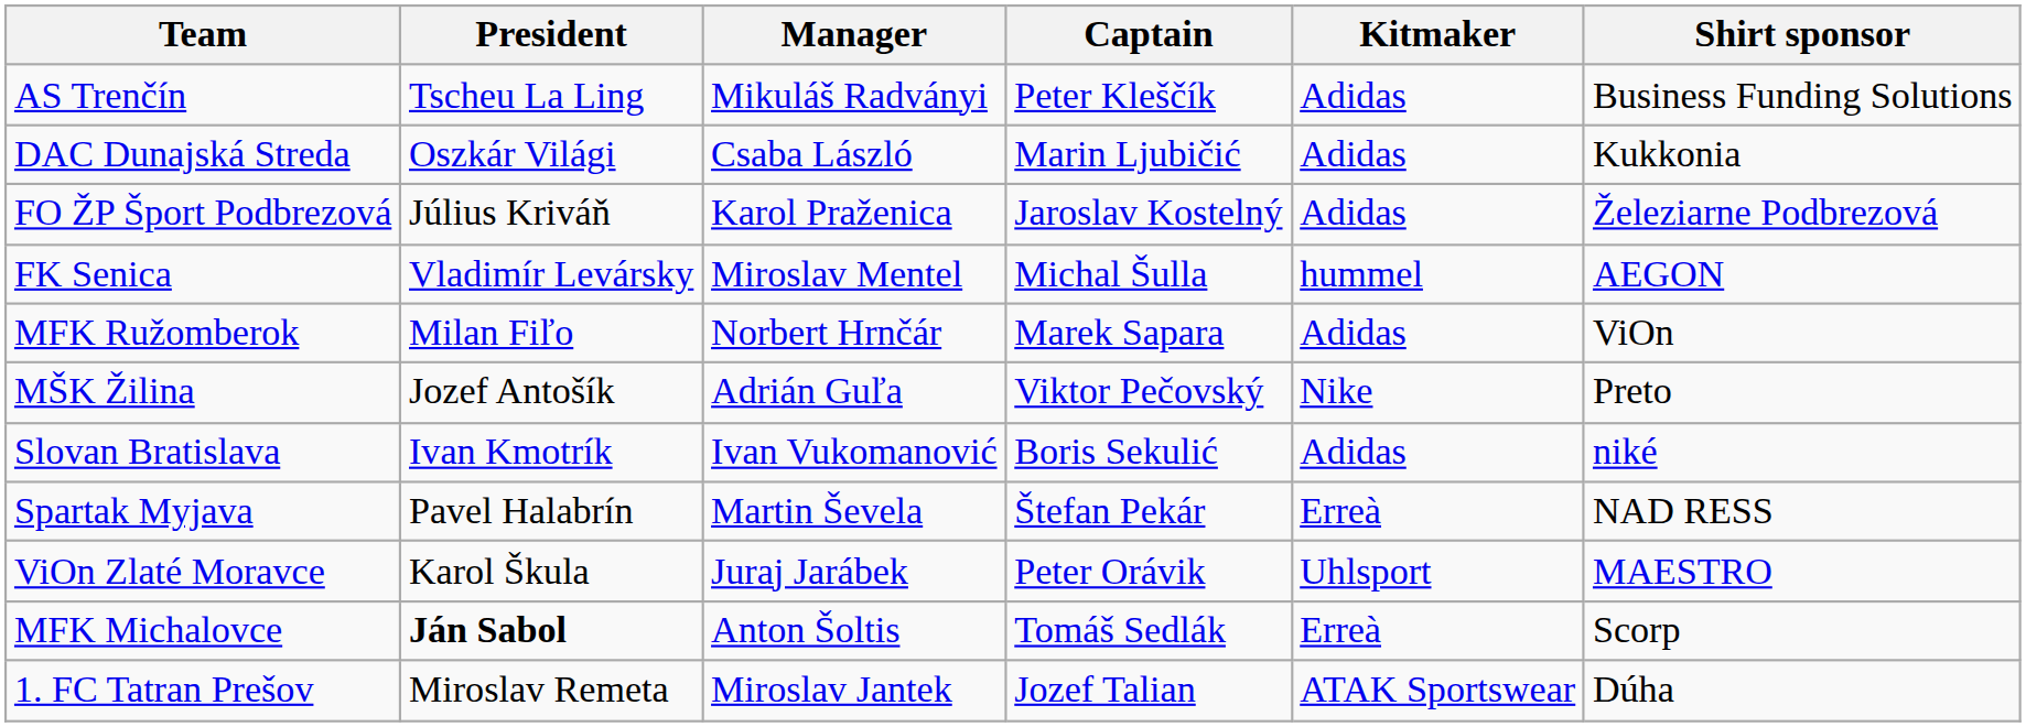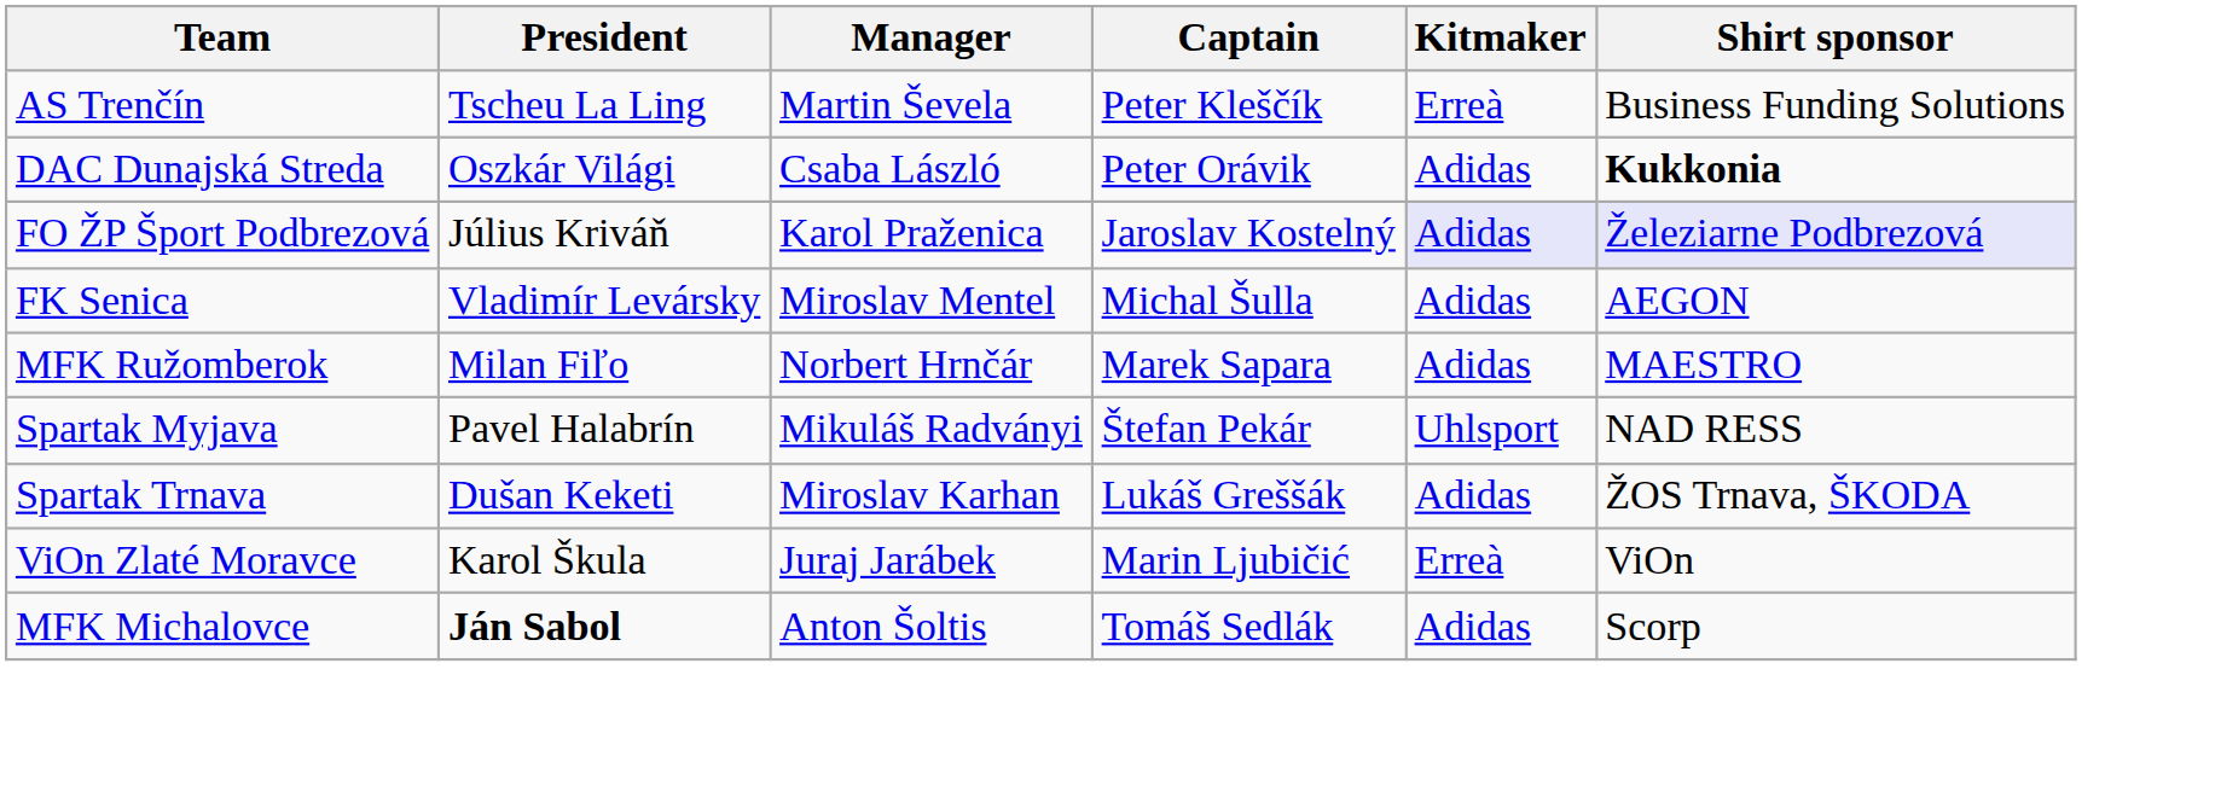 <table class="wikitable sortable" style="text-align: left;">
 <tr>
 <th>Team</th>
 <th>President</th>
 <th>Manager</th>
 <th>Captain</th>
 <th>Kitmaker</th>
 <th>Shirt sponsor</th>
 </tr>
 <tr>
 <td><a href='#'>AS Trenčín</a></td>
 <td> <a href='#'>Tscheu La Ling</a></td>
-<td> <a href='#'>Mikuláš Radványi</a></td>
+<td> <a href='#'>Martin Ševela</a></td>
 <td> <a href='#'>Peter Kleščík</a></td>
-<td><a href='#'>Adidas</a></td>
+<td><a href='#'>Erreà</a></td>
 <td>Business Funding Solutions</td>
 </tr>
 <tr>
 <td><a href='#'>DAC Dunajská Streda</a></td>
 <td> <a href='#'>Oszkár Világi</a></td>
 <td> <a href='#'>Csaba László</a></td>
-<td> <a href='#'>Marin Ljubičić</a></td>
+<td> <a href='#'>Peter Orávik</a></td>
 <td><a href='#'>Adidas</a></td>
-<td>Kukkonia</td>
+<td><strong>Kukkonia</strong></td>
 </tr>
 <tr>
 <td><a href='#'>FO ŽP Šport Podbrezová</a></td>
 <td> Július Kriváň</td>
 <td> <a href='#'>Karol Praženica</a></td>
 <td> <a href='#'>Jaroslav Kostelný</a></td>
-<td><a href='#'>Adidas</a></td>
-<td><a href='#'>Železiarne Podbrezová</a></td>
+<td style="background: lavender;"><a href='#'>Adidas</a></td>
+<td style="background: lavender;"><a href='#'>Železiarne Podbrezová</a></td>
 </tr>
 <tr>
 <td><a href='#'>FK Senica</a></td>
 <td> <a href='#'>Vladimír Levársky</a></td>
 <td> <a href='#'>Miroslav Mentel</a></td>
 <td> <a href='#'>Michal Šulla</a></td>
-<td><a href='#'>hummel</a></td>
+<td><a href='#'>Adidas</a></td>
 <td><a href='#'>AEGON</a></td>
 </tr>
 <tr>
 <td><a href='#'>MFK Ružomberok</a></td>
 <td> <a href='#'>Milan Fiľo</a></td>
 <td> <a href='#'>Norbert Hrnčár</a></td>
 <td> <a href='#'>Marek Sapara</a></td>
 <td><a href='#'>Adidas</a></td>
-<td>ViOn</td>
-</tr>
-<tr>
-<td><a href='#'>MŠK Žilina</a></td>
-<td> Jozef Antošík</td>
-<td> <a href='#'>Adrián Guľa</a></td>
-<td> <a href='#'>Viktor Pečovský</a></td>
-<td><a href='#'>Nike</a></td>
-<td>Preto</td>
-</tr>
-<tr>
-<td><a href='#'>Slovan Bratislava</a></td>
-<td> <a href='#'>Ivan Kmotrík</a></td>
-<td> <a href='#'>Ivan Vukomanović</a></td>
-<td> <a href='#'>Boris Sekulić</a></td>
-<td><a href='#'>Adidas</a></td>
-<td><a href='#'>niké</a></td>
+<td><a href='#'>MAESTRO</a></td>
 </tr>
 <tr>
 <td><a href='#'>Spartak Myjava</a></td>
 <td> Pavel Halabrín</td>
-<td> <a href='#'>Martin Ševela</a></td>
+<td> <a href='#'>Mikuláš Radványi</a></td>
 <td> <a href='#'>Štefan Pekár</a></td>
-<td><a href='#'>Erreà</a></td>
+<td><a href='#'>Uhlsport</a></td>
 <td>NAD RESS</td>
+</tr>
+<tr>
+<td><a href='#'>Spartak Trnava</a></td>
+<td> <a href='#'>Dušan Keketi</a></td>
+<td> <a href='#'>Miroslav Karhan</a></td>
+<td> <a href='#'>Lukáš Greššák</a></td>
+<td><a href='#'>Adidas</a></td>
+<td>ŽOS Trnava, <a href='#'>ŠKODA</a></td>
 </tr>
 <tr>
 <td><a href='#'>ViOn Zlaté Moravce</a></td>
 <td> Karol Škula</td>
 <td> <a href='#'>Juraj Jarábek</a></td>
-<td> <a href='#'>Peter Orávik</a></td>
-<td><a href='#'>Uhlsport</a></td>
-<td><a href='#'>MAESTRO</a></td>
+<td> <a href='#'>Marin Ljubičić</a></td>
+<td><a href='#'>Erreà</a></td>
+<td>ViOn</td>
 </tr>
 <tr>
 <td><a href='#'>MFK Michalovce</a></td>
 <td><strong> Ján Sabol</strong></td>
 <td> <a href='#'>Anton Šoltis</a></td>
 <td> <a href='#'>Tomáš Sedlák</a></td>
-<td><a href='#'>Erreà</a></td>
+<td><a href='#'>Adidas</a></td>
 <td>Scorp</td>
 </tr>
-<tr>
-<td><a href='#'>1. FC Tatran Prešov</a></td>
-<td> Miroslav Remeta</td>
-<td> <a href='#'>Miroslav Jantek</a></td>
-<td> <a href='#'>Jozef Talian</a></td>
-<td><a href='#'>ATAK Sportswear</a></td>
-<td>Dúha</td>
-</tr>
 </table>
